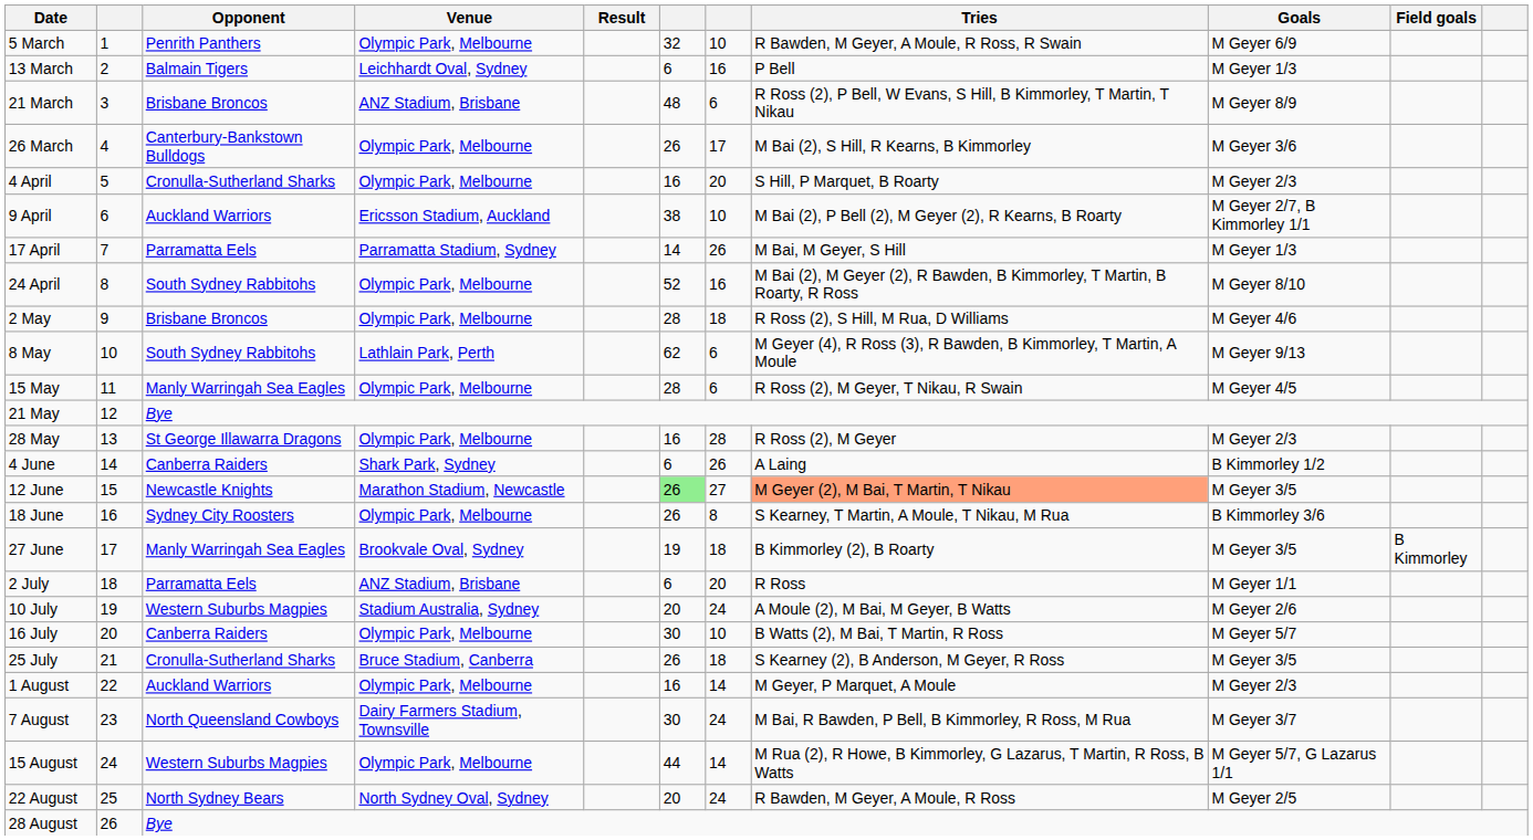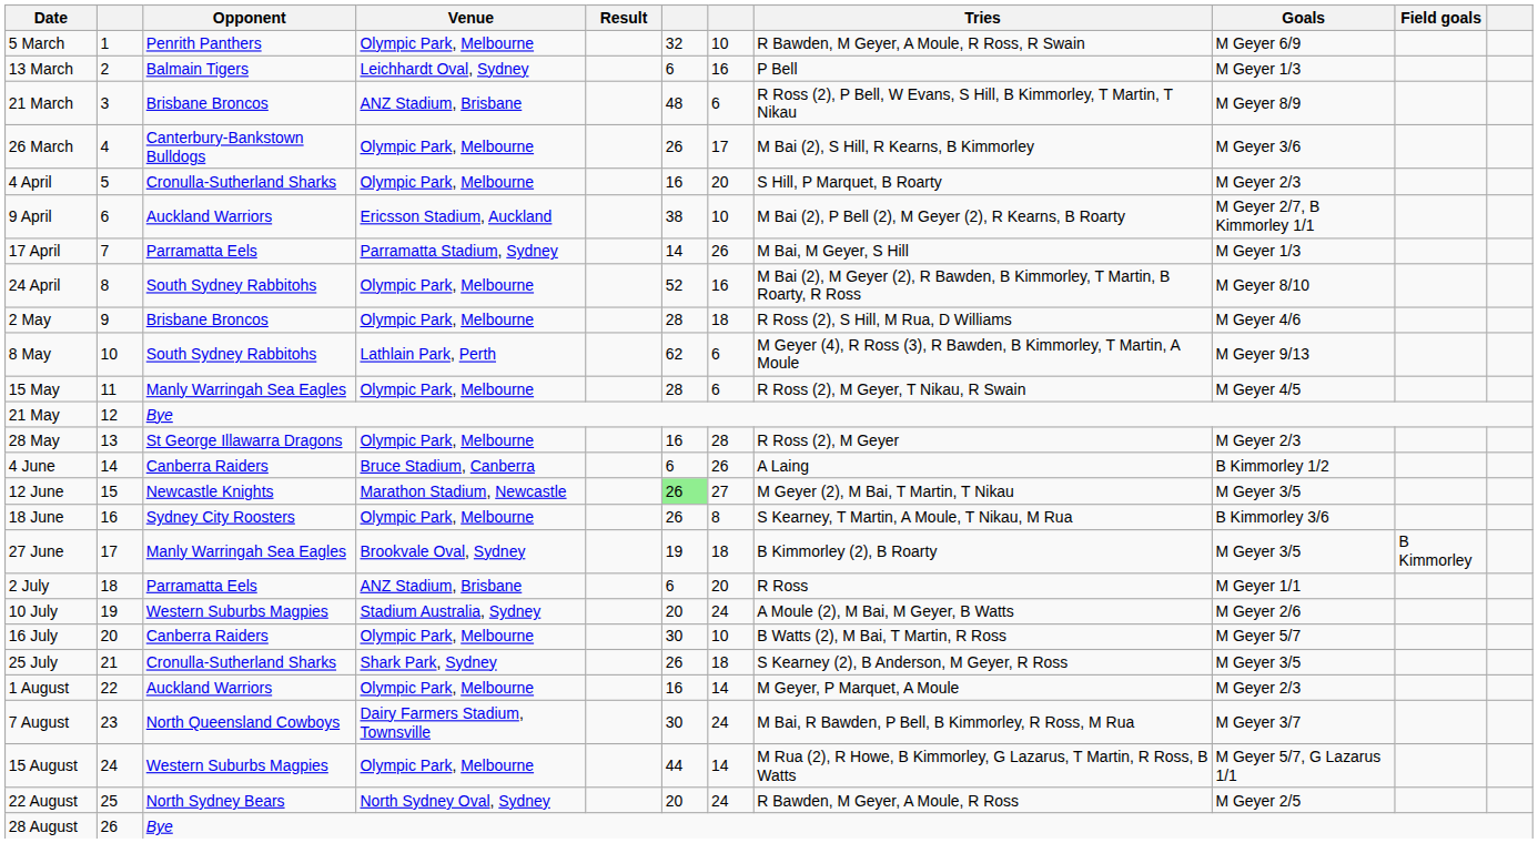 <table class="wikitable"  style="font-size:80%; width:100%;">
 <tr>
 <th width="6%">Date</th>
 <th width="3%"></th>
 <th width="14%">Opponent</th>
 <th width="15%">Venue</th>
 <th width="5%">Result</th>
 <th width="3%"></th>
 <th width="3%"></th>
 <th width="30%">Tries</th>
 <th width="12%">Goals</th>
 <th width="6%">Field goals</th>
 <th width="3%"></th>
 </tr>
 <tr>
 <td>5 March</td>
 <td>1</td>
 <td>  <a href='#'>Penrith Panthers</a></td>
 <td><a href='#'>Olympic Park</a>, <a href='#'>Melbourne</a></td>
 <td></td>
 <td>32</td>
 <td>10</td>
 <td>R Bawden, M Geyer, A Moule, R Ross, R Swain</td>
 <td>M Geyer 6/9</td>
 <td></td>
 <td></td>
 </tr>
 <tr>
 <td>13 March</td>
 <td>2</td>
 <td>  <a href='#'>Balmain Tigers</a></td>
 <td><a href='#'>Leichhardt Oval</a>, <a href='#'>Sydney</a></td>
 <td></td>
 <td>6</td>
 <td>16</td>
 <td>P Bell</td>
 <td>M Geyer 1/3</td>
 <td></td>
 <td></td>
 </tr>
 <tr>
 <td>21 March</td>
 <td>3</td>
 <td>  <a href='#'>Brisbane Broncos</a></td>
 <td><a href='#'>ANZ Stadium</a>, <a href='#'>Brisbane</a></td>
 <td></td>
 <td>48</td>
 <td>6</td>
 <td>R Ross (2), P Bell, W Evans, S Hill, B Kimmorley, T Martin, T Nikau</td>
 <td>M Geyer 8/9</td>
 <td></td>
 <td></td>
 </tr>
 <tr>
 <td>26 March</td>
 <td>4</td>
 <td>  <a href='#'>Canterbury-Bankstown Bulldogs</a></td>
 <td><a href='#'>Olympic Park</a>, <a href='#'>Melbourne</a></td>
 <td></td>
 <td>26</td>
 <td>17</td>
 <td>M Bai (2), S Hill, R Kearns, B Kimmorley</td>
 <td>M Geyer 3/6</td>
 <td></td>
 <td></td>
 </tr>
 <tr>
 <td>4 April</td>
 <td>5</td>
 <td> <a href='#'>Cronulla-Sutherland Sharks</a></td>
 <td><a href='#'>Olympic Park</a>, <a href='#'>Melbourne</a></td>
 <td></td>
 <td>16</td>
 <td>20</td>
 <td>S Hill, P Marquet, B Roarty</td>
 <td>M Geyer 2/3</td>
 <td></td>
 <td></td>
 </tr>
 <tr>
 <td>9 April</td>
 <td>6</td>
 <td>  <a href='#'>Auckland Warriors</a></td>
 <td><a href='#'>Ericsson Stadium</a>, <a href='#'>Auckland</a></td>
 <td></td>
 <td>38</td>
 <td>10</td>
 <td>M Bai (2), P Bell (2), M Geyer (2), R Kearns, B Roarty</td>
 <td>M Geyer 2/7, B Kimmorley 1/1</td>
 <td></td>
 <td></td>
 </tr>
 <tr>
 <td>17 April</td>
 <td>7</td>
 <td>  <a href='#'>Parramatta Eels</a></td>
 <td><a href='#'>Parramatta Stadium</a>, <a href='#'>Sydney</a></td>
 <td></td>
 <td>14</td>
 <td>26</td>
 <td>M Bai, M Geyer, S Hill</td>
 <td>M Geyer 1/3</td>
 <td></td>
 <td></td>
 </tr>
 <tr>
 <td>24 April</td>
 <td>8</td>
 <td>  <a href='#'>South Sydney Rabbitohs</a></td>
 <td><a href='#'>Olympic Park</a>, <a href='#'>Melbourne</a></td>
 <td></td>
 <td>52</td>
 <td>16</td>
 <td>M Bai (2), M Geyer (2), R Bawden, B Kimmorley, T Martin, B Roarty, R Ross</td>
 <td>M Geyer 8/10</td>
 <td></td>
 <td></td>
 </tr>
 <tr>
 <td>2 May</td>
 <td>9</td>
 <td>  <a href='#'>Brisbane Broncos</a></td>
 <td><a href='#'>Olympic Park</a>, <a href='#'>Melbourne</a></td>
 <td></td>
 <td>28</td>
 <td>18</td>
 <td>R Ross (2), S Hill, M Rua, D Williams</td>
 <td>M Geyer 4/6</td>
 <td></td>
 <td></td>
 </tr>
 <tr>
 <td>8 May</td>
 <td>10</td>
 <td>  <a href='#'>South Sydney Rabbitohs</a></td>
 <td><a href='#'>Lathlain Park</a>, <a href='#'>Perth</a></td>
 <td></td>
 <td>62</td>
 <td>6</td>
 <td>M Geyer (4), R Ross (3), R Bawden, B Kimmorley, T Martin, A Moule</td>
 <td>M Geyer 9/13</td>
 <td></td>
 <td></td>
 </tr>
 <tr>
 <td>15 May</td>
 <td>11</td>
 <td>  <a href='#'>Manly Warringah Sea Eagles</a></td>
 <td><a href='#'>Olympic Park</a>, <a href='#'>Melbourne</a></td>
 <td></td>
 <td>28</td>
 <td>6</td>
 <td>R Ross (2), M Geyer, T Nikau, R Swain</td>
 <td>M Geyer 4/5</td>
 <td></td>
 <td></td>
 </tr>
 <tr>
 <td>21 May</td>
 <td>12</td>
 <td colspan="10"><em><a href='#'>Bye</a></em></td>
 </tr>
 <tr>
 <td>28 May</td>
 <td>13</td>
 <td>  <a href='#'>St George Illawarra Dragons</a></td>
 <td><a href='#'>Olympic Park</a>, <a href='#'>Melbourne</a></td>
 <td></td>
 <td>16</td>
 <td>28</td>
 <td>R Ross (2), M Geyer</td>
 <td>M Geyer 2/3</td>
 <td></td>
 <td></td>
 </tr>
 <tr>
 <td>4 June</td>
 <td>14</td>
 <td>  <a href='#'>Canberra Raiders</a></td>
-<td><a href='#'>Shark Park</a>, <a href='#'>Sydney</a></td>
+<td><a href='#'>Bruce Stadium</a>, <a href='#'>Canberra</a></td>
 <td></td>
 <td>6</td>
 <td>26</td>
 <td>A Laing</td>
 <td>B Kimmorley 1/2</td>
 <td></td>
 <td></td>
 </tr>
 <tr>
 <td>12 June</td>
 <td>15</td>
 <td>  <a href='#'>Newcastle Knights</a></td>
 <td><a href='#'>Marathon Stadium</a>, <a href='#'>Newcastle</a></td>
 <td></td>
 <td style="background: lightgreen;">26</td>
 <td>27</td>
-<td style="background: lightsalmon;">M Geyer (2), M Bai, T Martin, T Nikau</td>
+<td>M Geyer (2), M Bai, T Martin, T Nikau</td>
 <td>M Geyer 3/5</td>
 <td></td>
 <td></td>
 </tr>
 <tr>
 <td>18 June</td>
 <td>16</td>
 <td>  <a href='#'>Sydney City Roosters</a></td>
 <td><a href='#'>Olympic Park</a>, <a href='#'>Melbourne</a></td>
 <td></td>
 <td>26</td>
 <td>8</td>
 <td>S Kearney, T Martin, A Moule, T Nikau, M Rua</td>
 <td>B Kimmorley 3/6</td>
 <td></td>
 <td></td>
 </tr>
 <tr>
 <td>27 June</td>
 <td>17</td>
 <td>  <a href='#'>Manly Warringah Sea Eagles</a></td>
 <td><a href='#'>Brookvale Oval</a>, <a href='#'>Sydney</a></td>
 <td></td>
 <td>19</td>
 <td>18</td>
 <td>B Kimmorley (2), B Roarty</td>
 <td>M Geyer 3/5</td>
 <td>B Kimmorley</td>
 <td></td>
 </tr>
 <tr>
 <td>2 July</td>
 <td>18</td>
 <td>  <a href='#'>Parramatta Eels</a></td>
 <td><a href='#'>ANZ Stadium</a>, <a href='#'>Brisbane</a></td>
 <td></td>
 <td>6</td>
 <td>20</td>
 <td>R Ross</td>
 <td>M Geyer 1/1</td>
 <td></td>
 <td></td>
 </tr>
 <tr>
 <td>10 July</td>
 <td>19</td>
 <td>  <a href='#'>Western Suburbs Magpies</a></td>
 <td><a href='#'>Stadium Australia</a>, <a href='#'>Sydney</a></td>
 <td></td>
 <td>20</td>
 <td>24</td>
 <td>A Moule (2), M Bai, M Geyer, B Watts</td>
 <td>M Geyer 2/6</td>
 <td></td>
 <td></td>
 </tr>
 <tr>
 <td>16 July</td>
 <td>20</td>
 <td>  <a href='#'>Canberra Raiders</a></td>
 <td><a href='#'>Olympic Park</a>, <a href='#'>Melbourne</a></td>
 <td></td>
 <td>30</td>
 <td>10</td>
 <td>B Watts (2), M Bai, T Martin, R Ross</td>
 <td>M Geyer 5/7</td>
 <td></td>
 <td></td>
 </tr>
 <tr>
 <td>25 July</td>
 <td>21</td>
 <td>  <a href='#'>Cronulla-Sutherland Sharks</a></td>
-<td><a href='#'>Bruce Stadium</a>, <a href='#'>Canberra</a></td>
+<td><a href='#'>Shark Park</a>, <a href='#'>Sydney</a></td>
 <td></td>
 <td>26</td>
 <td>18</td>
 <td>S Kearney (2), B Anderson, M Geyer, R Ross</td>
 <td>M Geyer 3/5</td>
 <td></td>
 <td></td>
 </tr>
 <tr>
 <td>1 August</td>
 <td>22</td>
 <td>  <a href='#'>Auckland Warriors</a></td>
 <td><a href='#'>Olympic Park</a>, <a href='#'>Melbourne</a></td>
 <td></td>
 <td>16</td>
 <td>14</td>
 <td>M Geyer, P Marquet, A Moule</td>
 <td>M Geyer 2/3</td>
 <td></td>
 <td></td>
 </tr>
 <tr>
 <td>7 August</td>
 <td>23</td>
 <td>  <a href='#'>North Queensland Cowboys</a></td>
 <td><a href='#'>Dairy Farmers Stadium</a>, <a href='#'>Townsville</a></td>
 <td></td>
 <td>30</td>
 <td>24</td>
 <td>M Bai, R Bawden, P Bell, B Kimmorley, R Ross, M Rua</td>
 <td>M Geyer 3/7</td>
 <td></td>
 <td></td>
 </tr>
 <tr>
 <td>15 August</td>
 <td>24</td>
 <td>  <a href='#'>Western Suburbs Magpies</a></td>
 <td><a href='#'>Olympic Park</a>, <a href='#'>Melbourne</a></td>
 <td></td>
 <td>44</td>
 <td>14</td>
 <td>M Rua (2), R Howe, B Kimmorley, G Lazarus, T Martin, R Ross, B Watts</td>
 <td>M Geyer 5/7, G Lazarus 1/1</td>
 <td></td>
 <td></td>
 </tr>
 <tr>
 <td>22 August</td>
 <td>25</td>
 <td>  <a href='#'>North Sydney Bears</a></td>
 <td><a href='#'>North Sydney Oval</a>, <a href='#'>Sydney</a></td>
 <td></td>
 <td>20</td>
 <td>24</td>
 <td>R Bawden, M Geyer, A Moule, R Ross</td>
 <td>M Geyer 2/5</td>
 <td></td>
 <td></td>
 </tr>
 <tr>
 <td>28 August</td>
 <td>26</td>
 <td colspan="10"><em><a href='#'>Bye</a></em></td>
 </tr>
 </table>
